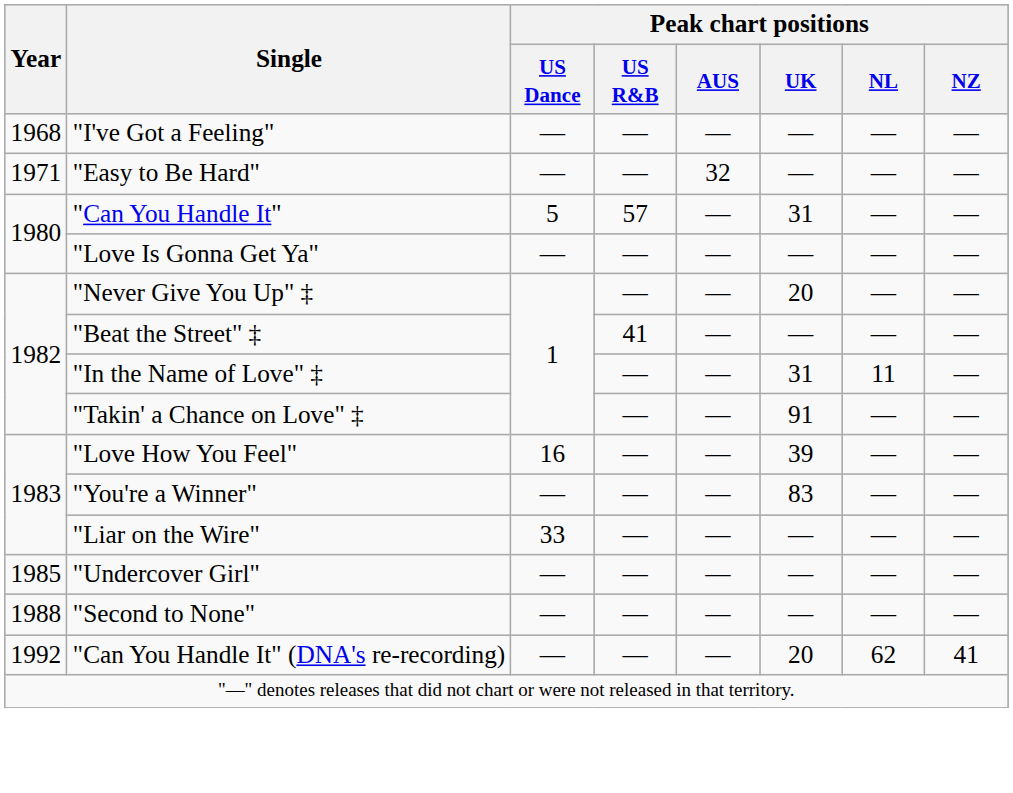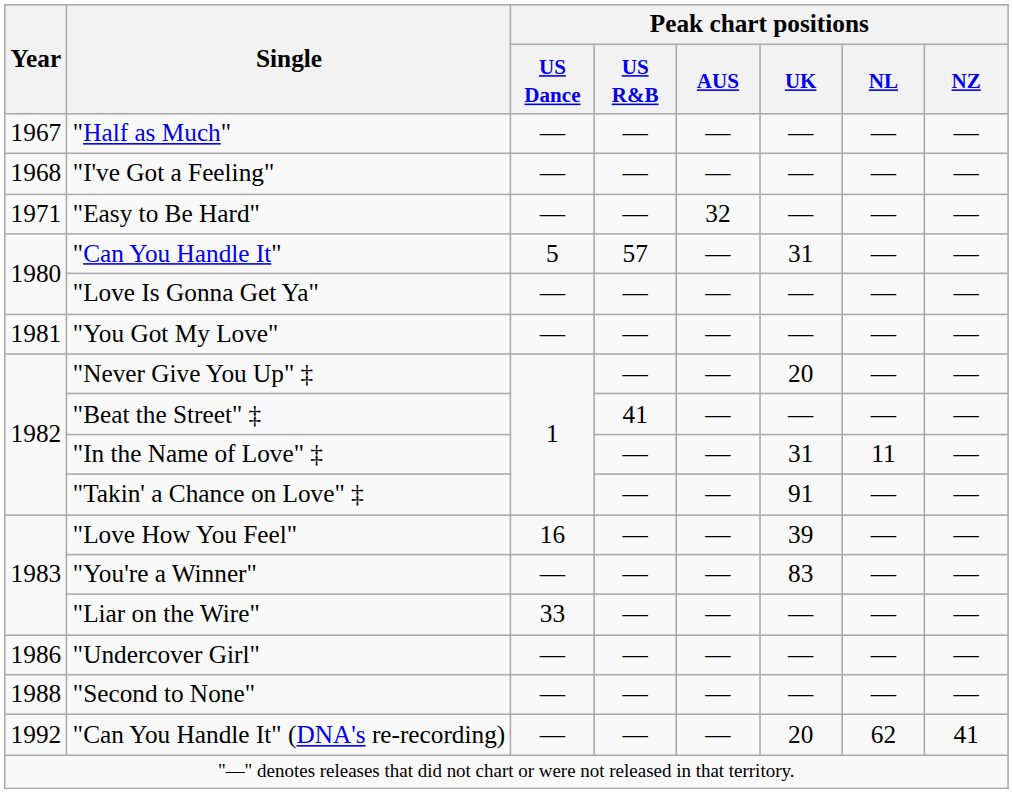 <table class="wikitable">
 <tr>
 <th scope="col" rowspan="2">Year</th>
 <th scope="col" rowspan="2">Single</th>
 <th scope="col" colspan="6">Peak chart positions</th>
 </tr>
 <tr>
 <th width="45"><small><a href='#'>US Dance</a></small><br></th>
 <th width="45"><small><a href='#'>US R&B</a></small><br></th>
 <th width="45"><small><a href='#'>AUS</a></small></th>
 <th width="45"><small><a href='#'>UK</a></small><br></th>
 <th width="45"><small><a href='#'>NL</a></small><br></th>
 <th width="45"><small><a href='#'>NZ</a></small><br></th>
+</tr>
+<tr>
+<td rowspan="1">1967</td>
+<td>"<a href='#'>Half as Much</a>"</td>
+<td align=center>―</td>
+<td align=center>―</td>
+<td align=center>―</td>
+<td align=center>―</td>
+<td align=center>―</td>
+<td align=center>―</td>
 </tr>
 <tr>
 <td rowspan="1">1968</td>
 <td>"I've Got a Feeling"</td>
 <td align=center>―</td>
 <td align=center>―</td>
 <td align=center>―</td>
 <td align=center>―</td>
 <td align=center>―</td>
 <td align=center>―</td>
 </tr>
 <tr>
 <td rowspan="1">1971</td>
 <td>"Easy to Be Hard"</td>
 <td align=center>―</td>
 <td align=center>―</td>
 <td align=center>32</td>
 <td align=center>―</td>
 <td align=center>―</td>
 <td align=center>―</td>
 </tr>
 <tr>
 <td rowspan="2">1980</td>
 <td>"<a href='#'>Can You Handle It</a>"</td>
 <td align=center>5</td>
 <td align=center>57</td>
 <td align=center>―</td>
 <td align=center>31</td>
 <td align=center>―</td>
 <td align=center>―</td>
 </tr>
 <tr>
 <td>"Love Is Gonna Get Ya"</td>
+<td align=center>―</td>
+<td align=center>―</td>
+<td align=center>―</td>
+<td align=center>―</td>
+<td align=center>―</td>
+<td align=center>―</td>
+</tr>
+<tr>
+<td rowspan="1">1981</td>
+<td>"You Got My Love"</td>
 <td align=center>―</td>
 <td align=center>―</td>
 <td align=center>―</td>
 <td align=center>―</td>
 <td align=center>―</td>
 <td align=center>―</td>
 </tr>
 <tr>
 <td rowspan="4">1982</td>
 <td>"Never Give You Up" ‡</td>
 <td rowspan="4" align=center>1</td>
 <td align=center>―</td>
 <td align=center>―</td>
 <td align=center>20</td>
 <td align=center>―</td>
 <td align=center>―</td>
 </tr>
 <tr>
 <td>"Beat the Street" ‡</td>
 <td align=center>41</td>
 <td align=center>―</td>
 <td align=center>―</td>
 <td align=center>―</td>
 <td align=center>―</td>
 </tr>
 <tr>
 <td>"In the Name of Love" ‡</td>
 <td align=center>―</td>
 <td align=center>―</td>
 <td align=center>31</td>
 <td align=center>11</td>
 <td align=center>―</td>
 </tr>
 <tr>
 <td>"Takin' a Chance on Love" ‡</td>
 <td align=center>―</td>
 <td align=center>―</td>
 <td align=center>91</td>
 <td align=center>―</td>
 <td align=center>―</td>
 </tr>
 <tr>
 <td rowspan="3">1983</td>
 <td>"Love How You Feel"</td>
 <td align=center>16</td>
 <td align=center>―</td>
 <td align=center>―</td>
 <td align=center>39</td>
 <td align=center>―</td>
 <td align=center>―</td>
 </tr>
 <tr>
 <td>"You're a Winner"</td>
 <td align=center>―</td>
 <td align=center>―</td>
 <td align=center>―</td>
 <td align=center>83</td>
 <td align=center>―</td>
 <td align=center>―</td>
 </tr>
 <tr>
 <td>"Liar on the Wire"</td>
 <td align=center>33</td>
 <td align=center>―</td>
 <td align=center>―</td>
 <td align=center>―</td>
 <td align=center>―</td>
 <td align=center>―</td>
 </tr>
 <tr>
-<td rowspan="1">1985</td>
+<td rowspan="1">1986</td>
 <td>"Undercover Girl"</td>
 <td align=center>―</td>
 <td align=center>―</td>
 <td align=center>―</td>
 <td align=center>―</td>
 <td align=center>―</td>
 <td align=center>―</td>
 </tr>
 <tr>
 <td rowspan="1">1988</td>
 <td>"Second to None"</td>
 <td align=center>―</td>
 <td align=center>―</td>
 <td align=center>―</td>
 <td align=center>―</td>
 <td align=center>―</td>
 <td align=center>―</td>
 </tr>
 <tr>
 <td rowspan="1">1992</td>
 <td>"Can You Handle It" (<a href='#'>DNA's</a> re-recording)</td>
 <td align=center>―</td>
 <td align=center>―</td>
 <td align=center>―</td>
 <td align=center>20</td>
 <td align=center>62</td>
 <td align=center>41</td>
 </tr>
 <tr>
 <td colspan="8" style="text-align:center; font-size:9pt;">"—" denotes releases that did not chart or were not released in that territory.</td>
 </tr>
 </table>
